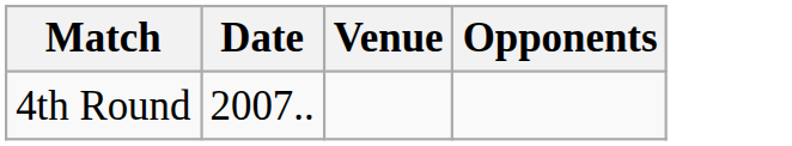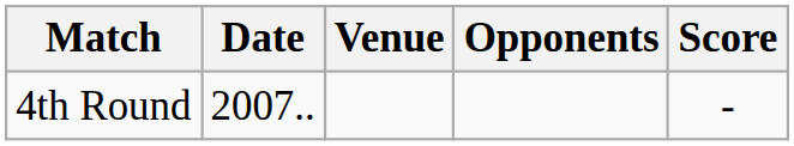 <table class="wikitable" style="text-align:center;">
 <tr>
 <th>Match</th>
 <th>Date</th>
 <th>Venue</th>
 <th>Opponents</th>
+<th>Score</th>
 </tr>
 <tr>
 <td>4th Round</td>
 <td>2007..</td>
 <td><a href='#'></a></td>
 <td><a href='#'></a></td>
+<td>-</td>
 </tr>
 </table>
